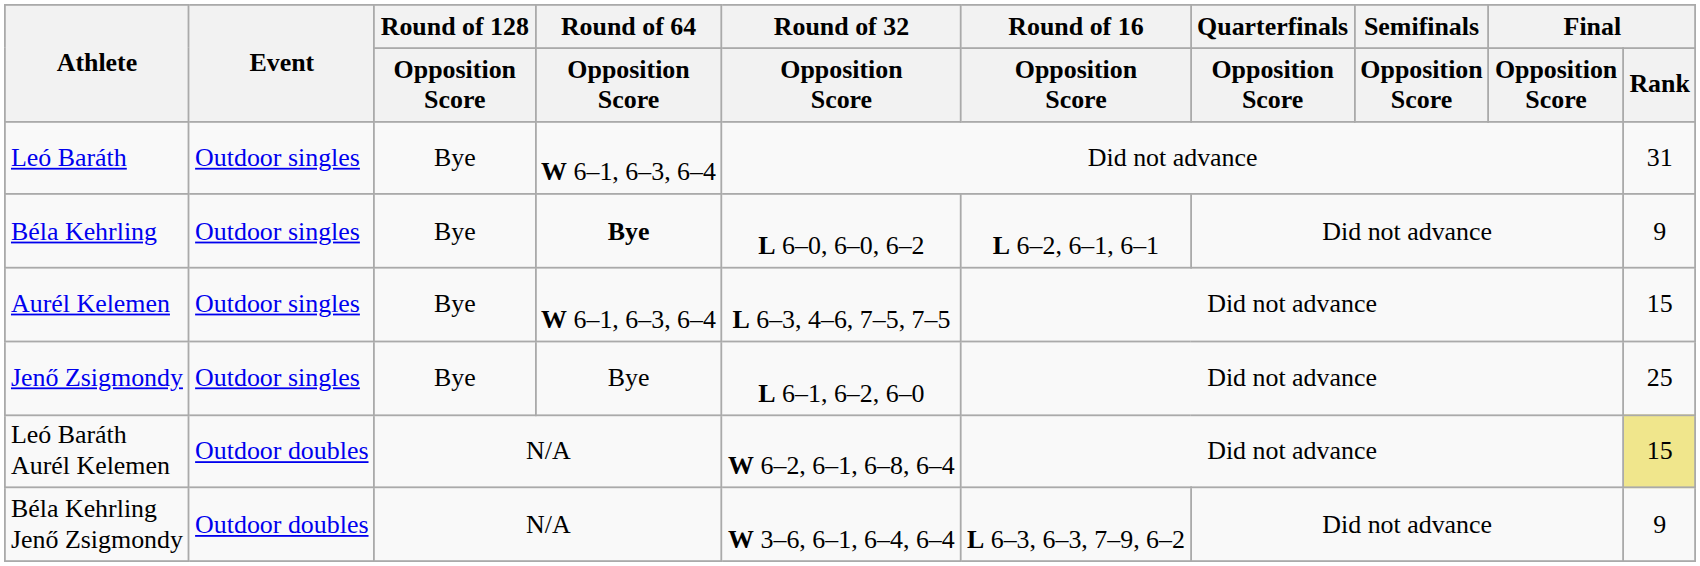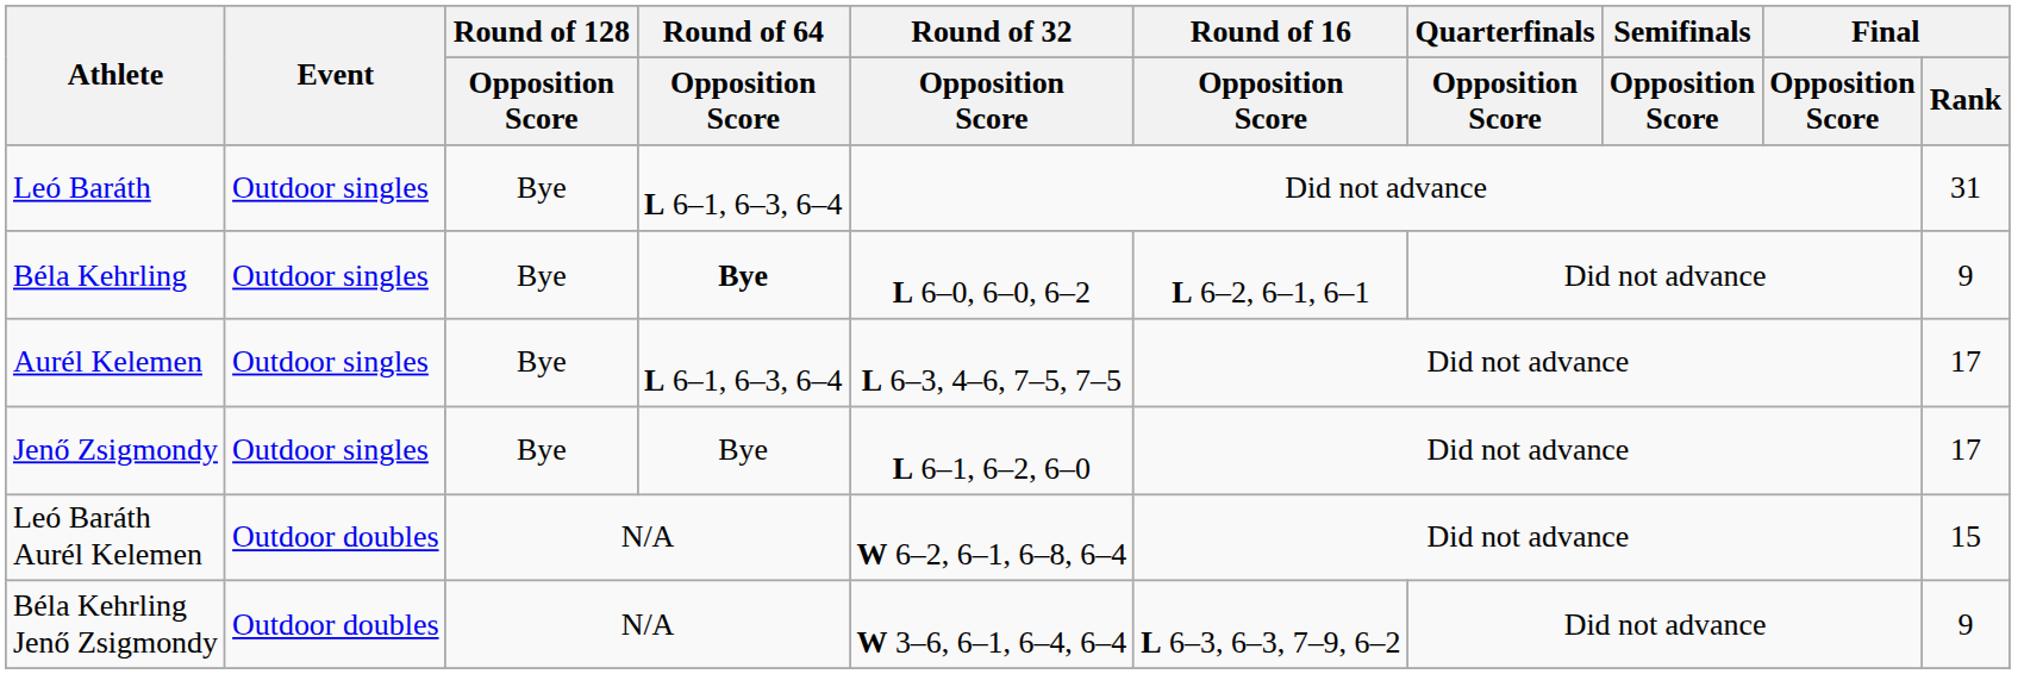 <table class=wikitable style="font-size:90%">
 <tr>
 <th rowspan="2">Athlete</th>
 <th rowspan="2">Event</th>
 <th>Round of 128</th>
 <th>Round of 64</th>
 <th>Round of 32</th>
 <th>Round of 16</th>
 <th>Quarterfinals</th>
 <th>Semifinals</th>
 <th colspan="2">Final</th>
 </tr>
 <tr>
 <th>Opposition<br>Score</th>
 <th>Opposition<br>Score</th>
 <th>Opposition<br>Score</th>
 <th>Opposition<br>Score</th>
 <th>Opposition<br>Score</th>
 <th>Opposition<br>Score</th>
 <th>Opposition<br>Score</th>
 <th>Rank</th>
 </tr>
 <tr>
 <td><a href='#'>Leó Baráth</a></td>
 <td><a href='#'>Outdoor singles</a></td>
 <td align=center>Bye</td>
-<td align=center> <br> <strong>W</strong> 6–1, 6–3, 6–4</td>
+<td align=center> <br> <strong>L</strong> 6–1, 6–3, 6–4</td>
 <td align=center colspan=5>Did not advance</td>
 <td align=center>31</td>
 </tr>
 <tr>
 <td><a href='#'>Béla Kehrling</a></td>
 <td><a href='#'>Outdoor singles</a></td>
 <td align=center>Bye</td>
 <td align=center><strong>Bye</strong></td>
 <td align=center> <br> <strong>L</strong> 6–0, 6–0, 6–2</td>
 <td align=center> <br> <strong>L</strong> 6–2, 6–1, 6–1</td>
 <td align=center colspan=3>Did not advance</td>
 <td align=center>9</td>
 </tr>
 <tr>
 <td><a href='#'>Aurél Kelemen</a></td>
 <td><a href='#'>Outdoor singles</a></td>
 <td align=center>Bye</td>
-<td align=center> <br> <strong>W</strong> 6–1, 6–3, 6–4</td>
+<td align=center> <br> <strong>L</strong> 6–1, 6–3, 6–4</td>
 <td align=center> <br> <strong>L</strong> 6–3, 4–6, 7–5, 7–5</td>
 <td align=center colspan=4>Did not advance</td>
-<td align=center>15</td>
+<td align=center>17</td>
 </tr>
 <tr>
 <td><a href='#'>Jenő Zsigmondy</a></td>
 <td><a href='#'>Outdoor singles</a></td>
 <td align=center>Bye</td>
 <td align=center>Bye</td>
 <td align=center> <br> <strong>L</strong> 6–1, 6–2, 6–0</td>
 <td align=center colspan=4>Did not advance</td>
-<td align=center>25</td>
+<td align=center>17</td>
 </tr>
 <tr>
 <td>Leó Baráth <br> Aurél Kelemen</td>
 <td><a href='#'>Outdoor doubles</a></td>
 <td align=center colspan=2>N/A</td>
 <td align=center> <br> <strong>W</strong> 6–2, 6–1, 6–8, 6–4</td>
 <td align=center colspan=4>Did not advance</td>
-<td align=center style="background: khaki;">15</td>
+<td align=center>15</td>
 </tr>
 <tr>
 <td>Béla Kehrling <br> Jenő Zsigmondy</td>
 <td><a href='#'>Outdoor doubles</a></td>
 <td align=center colspan=2>N/A</td>
 <td align=center> <br> <strong>W</strong> 3–6, 6–1, 6–4, 6–4</td>
 <td align=center> <br> <strong>L</strong> 6–3, 6–3, 7–9, 6–2</td>
 <td align=center colspan=3>Did not advance</td>
 <td align=center>9</td>
 </tr>
 </table>
